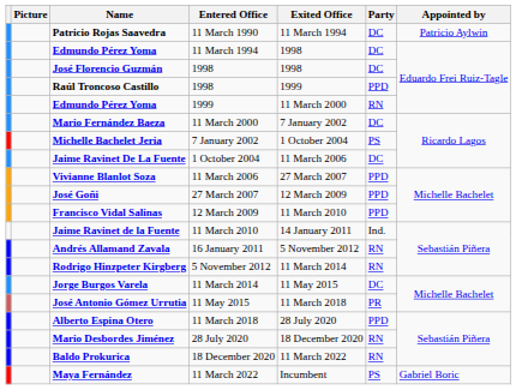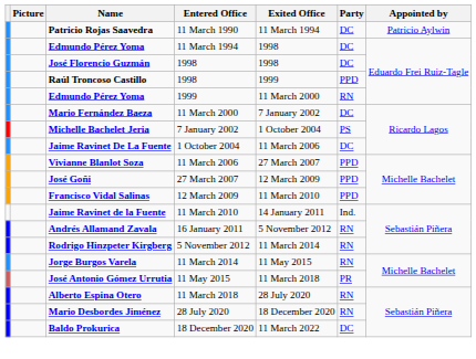 <table class="wikitable" style="margin:1em auto; font-size:95%;">
 <tr>
 <th></th>
 <th>Picture</th>
 <th>Name</th>
 <th>Entered Office</th>
 <th>Exited Office</th>
 <th>Party</th>
 <th>Appointed by</th>
 </tr>
 <tr>
 <td style="background:dodgerblue;"></td>
 <td></td>
 <td><strong>Patricio Rojas Saavedra</strong></td>
 <td>11 March 1990</td>
 <td>11 March 1994</td>
 <td><a href='#'>DC</a></td>
 <td align=center><a href='#'>Patricio Aylwin</a></td>
 </tr>
 <tr>
 <td style="background:dodgerblue;"></td>
 <td></td>
 <td><strong><a href='#'>Edmundo Pérez Yoma</a></strong></td>
 <td>11 March 1994</td>
 <td>1998</td>
 <td><a href='#'>DC</a></td>
 <td rowspan=4 align=center><a href='#'>Eduardo Frei Ruiz-Tagle</a></td>
 </tr>
 <tr>
 <td style="background:dodgerblue;"></td>
 <td></td>
 <td><strong><a href='#'>José Florencio Guzmán</a></strong></td>
 <td>1998</td>
 <td>1998</td>
 <td><a href='#'>DC</a></td>
 </tr>
 <tr>
 <td style="background:dodgerblue;"></td>
 <td></td>
 <td><strong>Raúl Troncoso Castillo</strong></td>
 <td>1998</td>
 <td>1999</td>
 <td><a href='#'>PPD</a></td>
 </tr>
 <tr>
 <td style="background:dodgerblue;"></td>
 <td></td>
 <td><strong><a href='#'>Edmundo Pérez Yoma</a></strong></td>
 <td>1999</td>
 <td>11 March 2000</td>
 <td><a href='#'>RN</a></td>
 </tr>
 <tr>
 <td style="background:dodgerblue;"></td>
 <td></td>
 <td><strong><a href='#'>Mario Fernández Baeza</a></strong></td>
 <td>11 March 2000</td>
 <td>7 January 2002</td>
 <td><a href='#'>DC</a></td>
 <td rowspan=3 align=center><a href='#'>Ricardo Lagos</a></td>
 </tr>
 <tr>
 <td style="background:red;"></td>
 <td></td>
 <td><strong><a href='#'>Michelle Bachelet Jeria</a></strong></td>
 <td>7 January 2002</td>
 <td>1 October 2004</td>
 <td><a href='#'>PS</a></td>
 </tr>
 <tr>
 <td style="background:dodgerblue;"></td>
 <td></td>
 <td><strong><a href='#'>Jaime Ravinet De La Fuente</a></strong></td>
 <td>1 October 2004</td>
 <td>11 March 2006</td>
 <td><a href='#'>DC</a></td>
 </tr>
 <tr>
 <td style="background:orange;"></td>
 <td></td>
 <td><strong><a href='#'>Vivianne Blanlot Soza</a></strong></td>
 <td>11 March 2006</td>
 <td>27 March 2007</td>
 <td><a href='#'>PPD</a></td>
 <td rowspan=3 align=center><a href='#'>Michelle Bachelet</a></td>
 </tr>
 <tr>
 <td style="background:orange;"></td>
 <td></td>
 <td><strong><a href='#'>José Goñi</a></strong></td>
 <td>27 March 2007</td>
 <td>12 March 2009</td>
 <td><a href='#'>PPD</a></td>
 </tr>
 <tr>
 <td style="background:orange;"></td>
 <td></td>
 <td><strong><a href='#'>Francisco Vidal Salinas</a></strong></td>
 <td>12 March 2009</td>
 <td>11 March 2010</td>
 <td><a href='#'>PPD</a></td>
 </tr>
 <tr>
 <td></td>
 <td></td>
 <td><strong><a href='#'>Jaime Ravinet de la Fuente</a></strong></td>
 <td>11 March 2010</td>
 <td>14 January 2011</td>
 <td>Ind.</td>
 <td rowspan=3 align=center><a href='#'>Sebastián Piñera</a></td>
 </tr>
 <tr>
 <td style="background:blue;"></td>
 <td></td>
 <td><strong><a href='#'>Andrés Allamand Zavala</a></strong></td>
 <td>16 January 2011</td>
 <td>5 November 2012</td>
 <td><a href='#'>RN</a></td>
 </tr>
 <tr>
 <td style="background:blue;"></td>
 <td></td>
 <td><strong><a href='#'>Rodrigo Hinzpeter Kirgberg</a></strong></td>
 <td>5 November 2012</td>
 <td>11 March 2014</td>
 <td><a href='#'>RN</a></td>
 </tr>
 <tr>
 <td style="background:dodgerblue;"></td>
 <td></td>
 <td><strong><a href='#'>Jorge Burgos Varela</a></strong></td>
 <td>11 March 2014</td>
 <td>11 May 2015</td>
-<td><a href='#'>DC</a></td>
+<td><a href='#'>RN</a></td>
 <td rowspan=2 align=center><a href='#'>Michelle Bachelet</a></td>
 </tr>
 <tr>
 <td style="background:#CD5C5C;"></td>
 <td></td>
 <td><strong><a href='#'>José Antonio Gómez Urrutia</a></strong></td>
 <td>11 May 2015</td>
 <td>11 March 2018</td>
 <td><a href='#'>PR</a></td>
 </tr>
 <tr>
 <td style="background:blue;"></td>
 <td></td>
 <td><strong><a href='#'>Alberto Espina Otero</a></strong></td>
 <td>11 March 2018</td>
 <td>28 July 2020</td>
-<td><a href='#'>PPD</a></td>
+<td><a href='#'>RN</a></td>
 <td rowspan=3 align=center><a href='#'>Sebastián Piñera</a></td>
 </tr>
 <tr>
 <td style="background:blue;"></td>
 <td></td>
 <td><strong><a href='#'>Mario Desbordes Jiménez</a></strong></td>
 <td>28 July 2020</td>
 <td>18 December 2020</td>
 <td><a href='#'>RN</a></td>
 </tr>
 <tr>
 <td style="background:blue;"></td>
 <td></td>
 <td><strong><a href='#'>Baldo Prokurica</a></strong></td>
 <td>18 December 2020</td>
 <td>11 March 2022</td>
-<td><a href='#'>RN</a></td>
-</tr>
-<tr>
-<td style="background:red;"></td>
-<td></td>
-<td><strong><a href='#'>Maya Fernández</a></strong></td>
-<td>11 March 2022</td>
-<td>Incumbent</td>
-<td><a href='#'>PS</a></td>
-<td><a href='#'>Gabriel Boric</a></td>
+<td><a href='#'>DC</a></td>
 </tr>
 </table>
